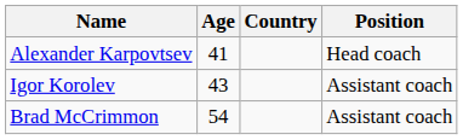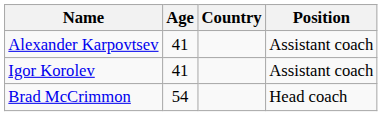 <table class="wikitable">
 <tr>
 <th align="left">Name</th>
 <th align="left">Age</th>
 <th align="left">Country</th>
 <th align="left">Position</th>
 </tr>
 <tr>
 <td align="left"><a href='#'>Alexander Karpovtsev</a></td>
 <td style="text-align:center;">41</td>
 <td style="text-align:center;"></td>
-<td style="text-align:left;">Head coach</td>
+<td style="text-align:left;">Assistant coach</td>
 </tr>
 <tr>
 <td align="left"><a href='#'>Igor Korolev</a></td>
-<td style="text-align:center;">43</td>
+<td style="text-align:center;">41</td>
 <td style="text-align:center;"></td>
 <td style="text-align:left;">Assistant coach</td>
 </tr>
 <tr>
 <td align="left"><a href='#'>Brad McCrimmon</a></td>
 <td style="text-align:center;">54</td>
 <td style="text-align:center;"></td>
-<td style="text-align:left;">Assistant coach</td>
+<td style="text-align:left;">Head coach</td>
 </tr>
 </table>
